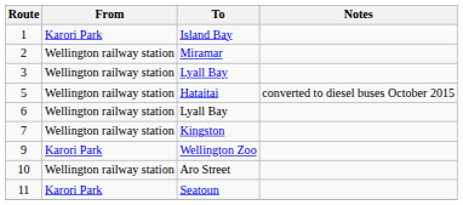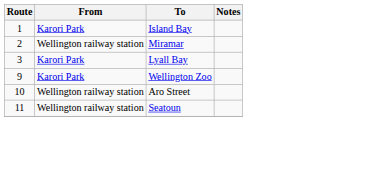 <table class="wikitable sortable">
 <tr style="background:#E0E0E0;">
 <th>Route</th>
 <th>From</th>
 <th>To</th>
 <th>Notes</th>
 </tr>
 <tr>
 <td align=center>1</td>
 <td><a href='#'>Karori Park</a></td>
 <td><a href='#'>Island Bay</a></td>
 <td></td>
 </tr>
 <tr>
 <td align=center>2</td>
 <td>Wellington railway station</td>
 <td><a href='#'>Miramar</a></td>
 <td></td>
 </tr>
 <tr>
 <td align=center>3</td>
-<td>Wellington railway station</td>
+<td><a href='#'>Karori Park</a></td>
 <td><a href='#'>Lyall Bay</a></td>
-<td></td>
-</tr>
-<tr>
-<td align=center>5</td>
-<td>Wellington railway station</td>
-<td><a href='#'>Hataitai</a></td>
-<td>converted to diesel buses October 2015</td>
-</tr>
-<tr>
-<td align=center>6</td>
-<td>Wellington railway station</td>
-<td>Lyall Bay</td>
-<td></td>
-</tr>
-<tr>
-<td align=center>7</td>
-<td>Wellington railway station</td>
-<td><a href='#'>Kingston</a></td>
 <td></td>
 </tr>
 <tr>
 <td align=center>9</td>
 <td><a href='#'>Karori Park</a></td>
 <td><a href='#'>Wellington Zoo</a></td>
 <td></td>
 </tr>
 <tr>
 <td align=center>10</td>
 <td>Wellington railway station</td>
 <td>Aro Street</td>
 <td></td>
 </tr>
 <tr>
 <td align=center>11</td>
-<td><a href='#'>Karori Park</a></td>
+<td>Wellington railway station</td>
 <td><a href='#'>Seatoun</a></td>
 <td></td>
 </tr>
 <tr>
 </tr>
 </table>
